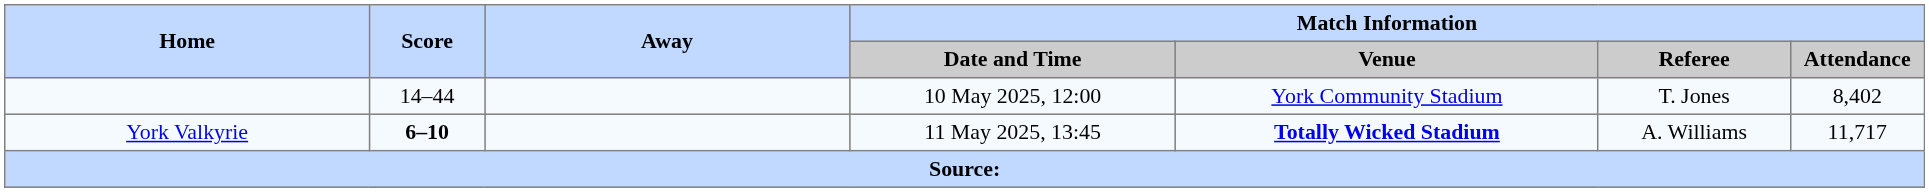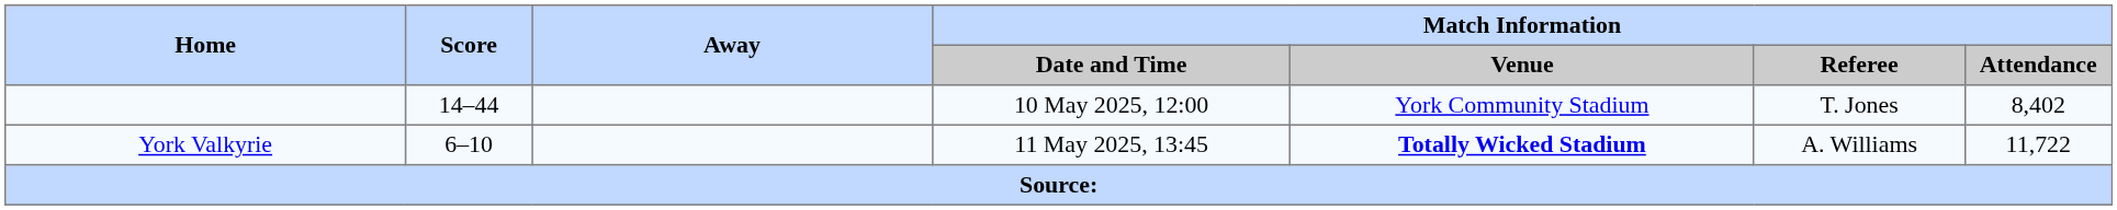 <table border=1 style="border-collapse:collapse; font-size:90%; text-align:center"; cellpadding=3 cellspacing=0 width=100%>
 <tr bgcolor="#c1d8ff">
 <th rowspan=2 width=19%>Home</th>
 <th rowspan=2 width=6%>Score</th>
 <th rowspan=2 width=19%>Away</th>
 <th colspan=4>Match Information</th>
 </tr>
 <tr bgcolor="#cccccc">
 <th width=17%>Date and Time</th>
 <th width=22%>Venue</th>
 <th width=10%>Referee</th>
 <th width=7%>Attendance</th>
 </tr>
 <tr bgcolor=#f5faff>
 <td></td>
 <td>14–44</td>
 <td></td>
 <td>10 May 2025, 12:00</td>
 <td><a href='#'>York Community Stadium</a></td>
 <td>T. Jones</td>
 <td>8,402</td>
 </tr>
 <tr bgcolor=#f5faff>
 <td><a href='#'>York Valkyrie</a></td>
-<td><strong>6–10</strong></td>
+<td>6–10</td>
 <td></td>
 <td>11 May 2025, 13:45</td>
 <td><strong><a href='#'>Totally Wicked Stadium</a></strong></td>
 <td>A. Williams</td>
-<td>11,717</td>
+<td>11,722</td>
 </tr>
 <tr style="background:#c1d8ff;">
 <th colspan=8>Source:</th>
 </tr>
 </table>
